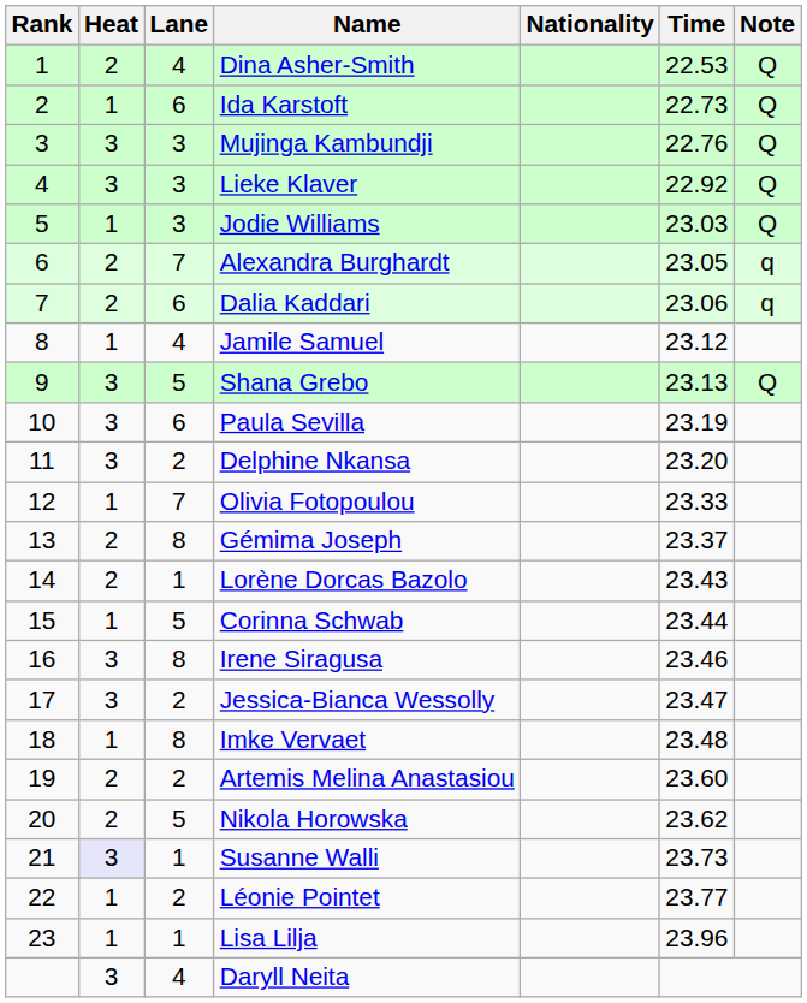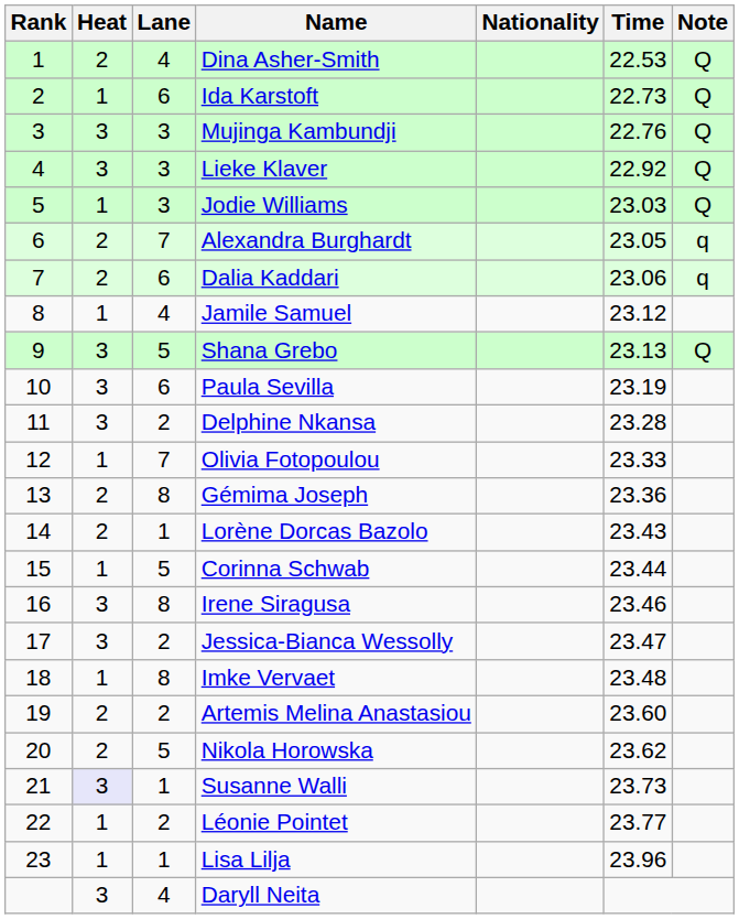 <table class="wikitable sortable" style="text-align:center">
 <tr>
 <th>Rank</th>
 <th>Heat</th>
 <th>Lane</th>
 <th>Name</th>
 <th>Nationality</th>
 <th>Time</th>
 <th>Note</th>
 </tr>
 <tr bgcolor=ccffcc>
 <td>1</td>
 <td>2</td>
 <td>4</td>
 <td align=left><a href='#'>Dina Asher-Smith</a></td>
 <td align=left></td>
 <td>22.53</td>
 <td>Q</td>
 </tr>
 <tr bgcolor=ccffcc>
 <td>2</td>
 <td>1</td>
 <td>6</td>
 <td align=left><a href='#'>Ida Karstoft</a></td>
 <td align=left></td>
 <td>22.73</td>
 <td>Q</td>
 </tr>
 <tr bgcolor=ccffcc>
 <td>3</td>
 <td>3</td>
 <td>3</td>
 <td align=left><a href='#'>Mujinga Kambundji</a></td>
 <td align=left></td>
 <td>22.76</td>
 <td>Q</td>
 </tr>
 <tr bgcolor=ccffcc>
 <td>4</td>
 <td>3</td>
 <td>3</td>
 <td align=left><a href='#'>Lieke Klaver</a></td>
 <td align=left></td>
 <td>22.92</td>
 <td>Q</td>
 </tr>
 <tr bgcolor=ccffcc>
 <td>5</td>
 <td>1</td>
 <td>3</td>
 <td align=left><a href='#'>Jodie Williams</a></td>
 <td align=left></td>
 <td>23.03</td>
 <td>Q</td>
 </tr>
 <tr bgcolor=ddffdd>
 <td>6</td>
 <td>2</td>
 <td>7</td>
 <td align=left><a href='#'>Alexandra Burghardt</a></td>
 <td align=left></td>
 <td>23.05</td>
 <td>q</td>
 </tr>
 <tr bgcolor=ddffdd>
 <td>7</td>
 <td>2</td>
 <td>6</td>
 <td align=left><a href='#'>Dalia Kaddari</a></td>
 <td align=left></td>
 <td>23.06</td>
 <td>q</td>
 </tr>
 <tr>
 <td>8</td>
 <td>1</td>
 <td>4</td>
 <td align=left><a href='#'>Jamile Samuel</a></td>
 <td align=left></td>
 <td>23.12</td>
 <td></td>
 </tr>
 <tr bgcolor=ccffcc>
 <td>9</td>
 <td>3</td>
 <td>5</td>
 <td align=left><a href='#'>Shana Grebo</a></td>
 <td align=left></td>
 <td>23.13</td>
 <td>Q</td>
 </tr>
 <tr>
 <td>10</td>
 <td>3</td>
 <td>6</td>
 <td align=left><a href='#'>Paula Sevilla</a></td>
 <td align=left></td>
 <td>23.19</td>
 <td></td>
 </tr>
 <tr>
 <td>11</td>
 <td>3</td>
 <td>2</td>
 <td align=left><a href='#'>Delphine Nkansa</a></td>
 <td align=left></td>
-<td>23.20</td>
+<td>23.28</td>
 <td></td>
 </tr>
 <tr>
 <td>12</td>
 <td>1</td>
 <td>7</td>
 <td align=left><a href='#'>Olivia Fotopoulou</a></td>
 <td align=left></td>
 <td>23.33</td>
 <td></td>
 </tr>
 <tr>
 <td>13</td>
 <td>2</td>
 <td>8</td>
 <td align=left><a href='#'>Gémima Joseph</a></td>
 <td align=left></td>
-<td>23.37</td>
+<td>23.36</td>
 <td></td>
 </tr>
 <tr>
 <td>14</td>
 <td>2</td>
 <td>1</td>
 <td align=left><a href='#'>Lorène Dorcas Bazolo</a></td>
 <td align=left></td>
 <td>23.43</td>
 <td></td>
 </tr>
 <tr>
 <td>15</td>
 <td>1</td>
 <td>5</td>
 <td align=left><a href='#'>Corinna Schwab</a></td>
 <td align=left></td>
 <td>23.44</td>
 <td></td>
 </tr>
 <tr>
 <td>16</td>
 <td>3</td>
 <td>8</td>
 <td align=left><a href='#'>Irene Siragusa</a></td>
 <td align=left></td>
 <td>23.46</td>
 <td></td>
 </tr>
 <tr>
 <td>17</td>
 <td>3</td>
 <td>2</td>
 <td align=left><a href='#'>Jessica-Bianca Wessolly</a></td>
 <td align=left></td>
 <td>23.47</td>
 <td></td>
 </tr>
 <tr>
 <td>18</td>
 <td>1</td>
 <td>8</td>
 <td align=left><a href='#'>Imke Vervaet</a></td>
 <td align=left></td>
 <td>23.48</td>
 <td></td>
 </tr>
 <tr>
 <td>19</td>
 <td>2</td>
 <td>2</td>
 <td align=left><a href='#'>Artemis Melina Anastasiou</a></td>
 <td align=left></td>
 <td>23.60</td>
 <td></td>
 </tr>
 <tr>
 <td>20</td>
 <td>2</td>
 <td>5</td>
 <td align=left><a href='#'>Nikola Horowska</a></td>
 <td align=left></td>
 <td>23.62</td>
 <td></td>
 </tr>
 <tr>
 <td>21</td>
 <td style="background: lavender;">3</td>
 <td>1</td>
 <td align=left><a href='#'>Susanne Walli</a></td>
 <td align=left></td>
 <td>23.73</td>
 <td></td>
 </tr>
 <tr>
 <td>22</td>
 <td>1</td>
 <td>2</td>
 <td align=left><a href='#'>Léonie Pointet</a></td>
 <td align=left></td>
 <td>23.77</td>
 <td></td>
 </tr>
 <tr>
 <td>23</td>
 <td>1</td>
 <td>1</td>
 <td align=left><a href='#'>Lisa Lilja</a></td>
 <td align=left></td>
 <td>23.96</td>
 <td></td>
 </tr>
 <tr>
 <td></td>
 <td>3</td>
 <td>4</td>
 <td align=left><a href='#'>Daryll Neita</a></td>
 <td align=left></td>
 <td colspan=2></td>
 </tr>
 </table>
